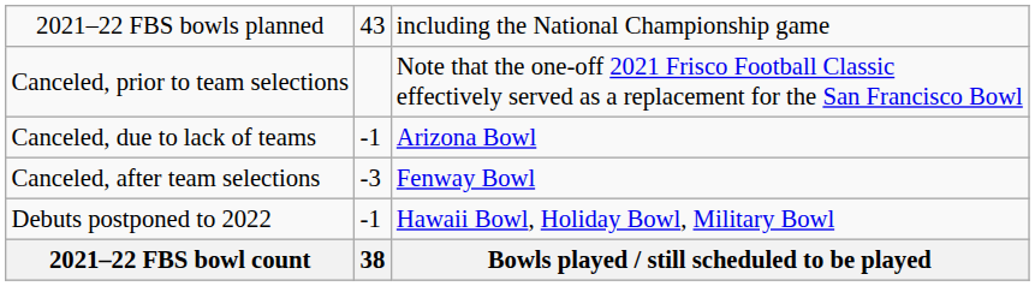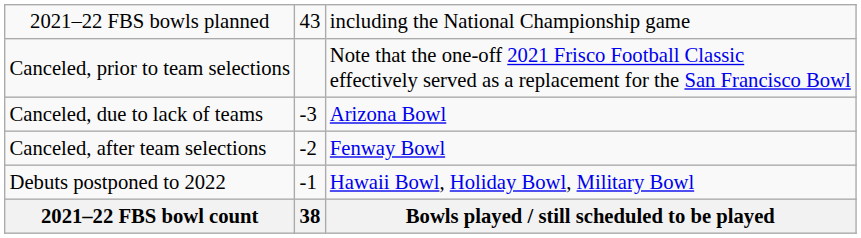 <table class="wikitable" style="text-align:left; font-size: 95%">
 <tr>
 <td align=center>2021–22 FBS bowls planned</td>
 <td>43</td>
 <td>including the National Championship game</td>
 </tr>
 <tr>
 <td>Canceled, prior to team selections</td>
 <td></td>
 <td>Note that the one-off <a href='#'>2021 Frisco Football Classic</a><br>effectively served as a replacement for the <a href='#'>San Francisco Bowl</a></td>
 </tr>
 <tr>
 <td>Canceled, due to lack of teams</td>
-<td>-1</td>
+<td>-3</td>
 <td><a href='#'>Arizona Bowl</a></td>
 </tr>
 <tr>
 <td>Canceled, after team selections</td>
-<td>-3</td>
+<td>-2</td>
 <td><a href='#'>Fenway Bowl</a></td>
 </tr>
 <tr>
 <td>Debuts postponed to 2022</td>
 <td>-1</td>
 <td><a href='#'>Hawaii Bowl</a>, <a href='#'>Holiday Bowl</a>, <a href='#'>Military Bowl</a></td>
 </tr>
 <tr>
 <th>2021–22 FBS bowl count</th>
 <th>38</th>
 <th>Bowls played / still scheduled to be played</th>
 </tr>
 </table>
